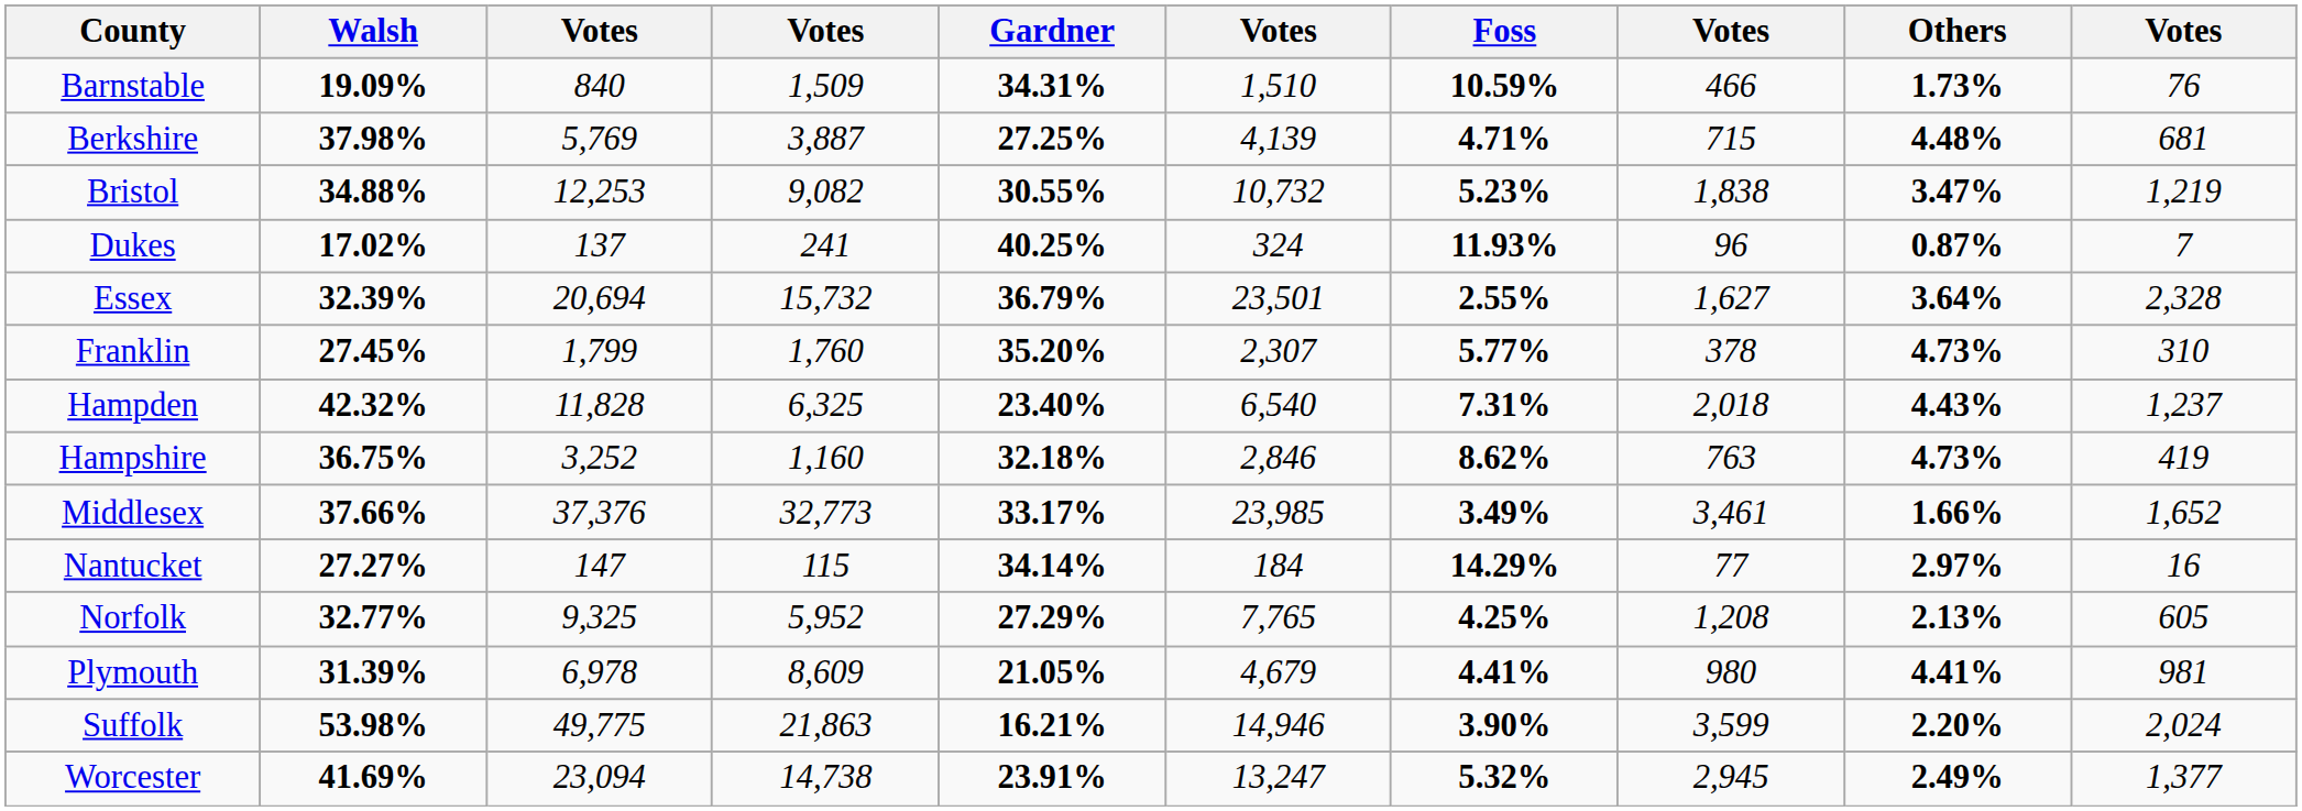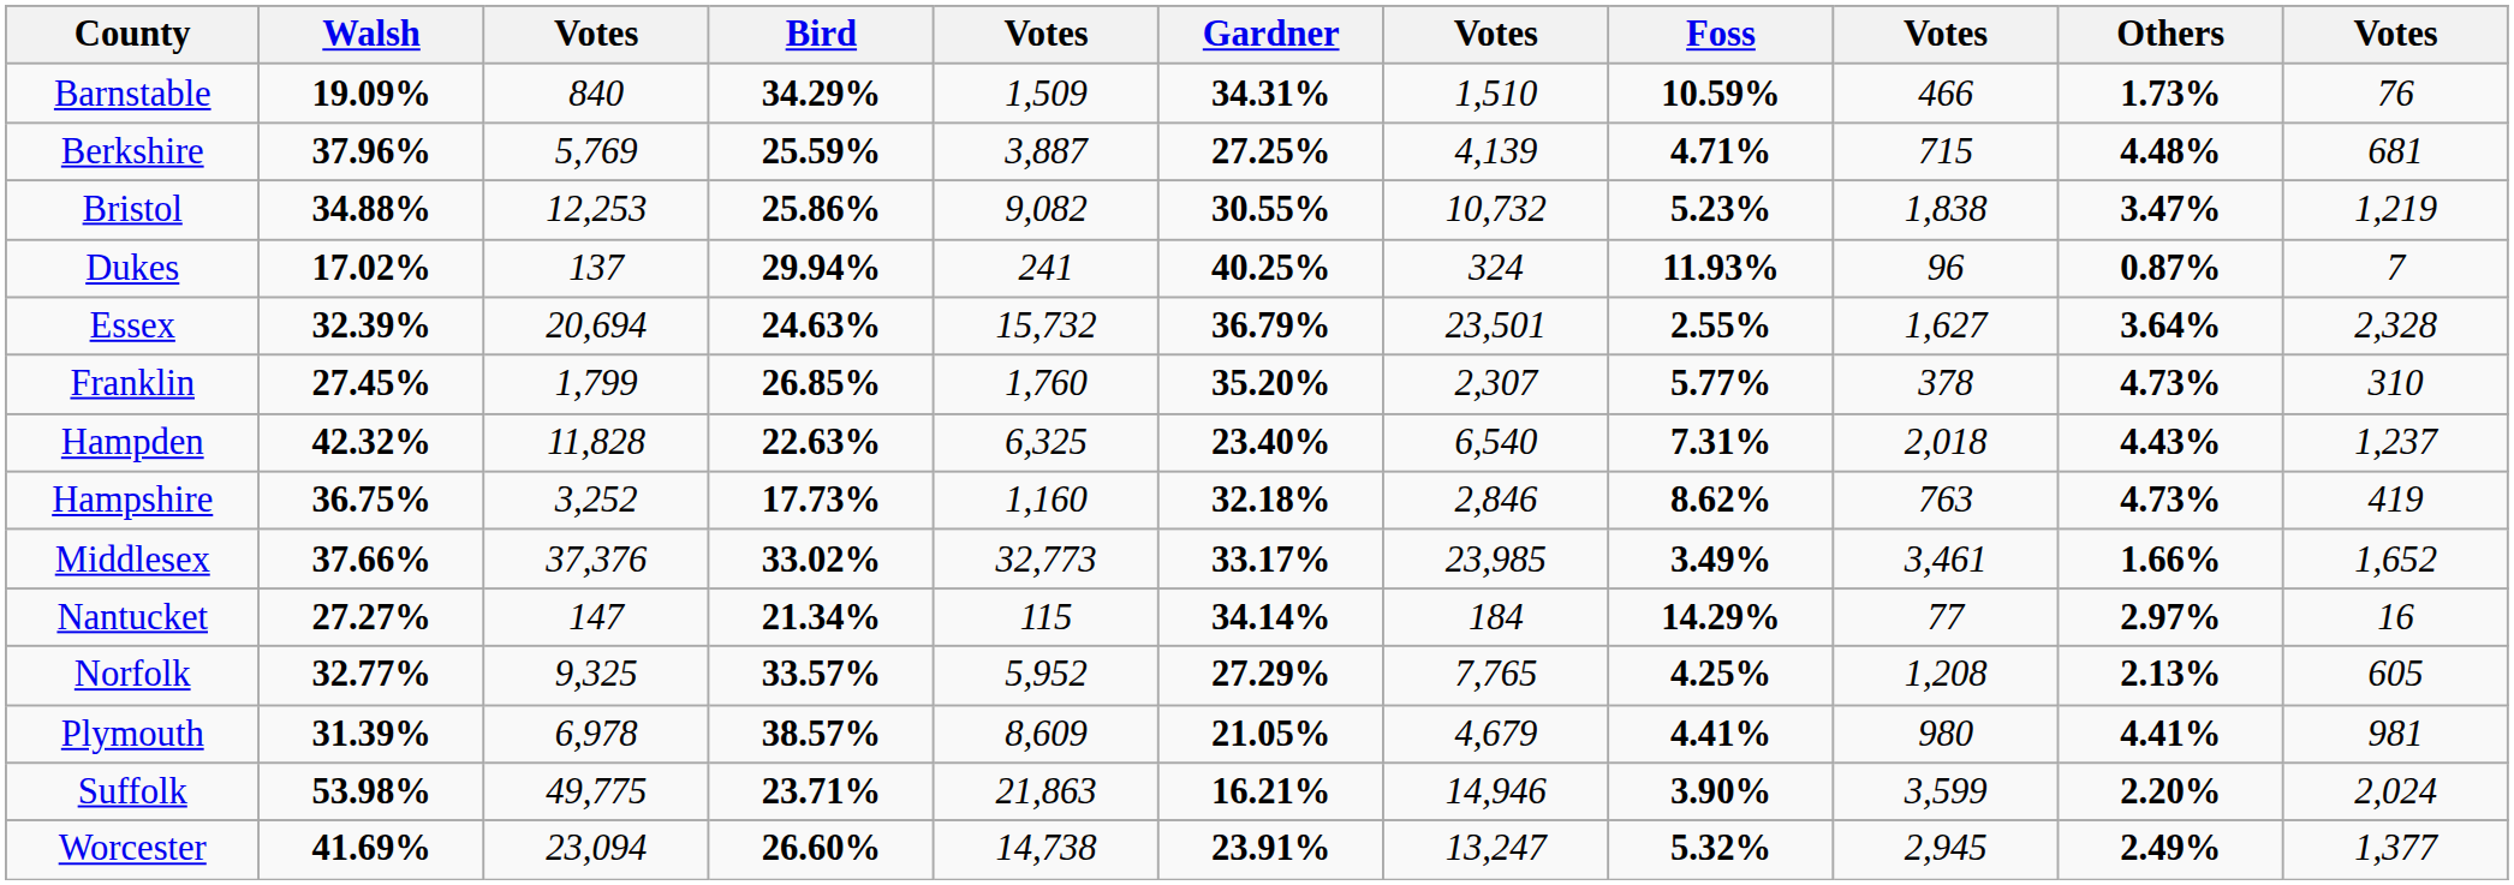 <table width="55%" class="wikitable sortable">
 <tr>
 <th width="9%">County</th>
 <th width="8%"><a href='#'>Walsh</a></th>
 <th width="8%">Votes</th>
+<th width="8%"><a href='#'>Bird</a></th>
 <th width="8%">Votes</th>
 <th width="8%"><a href='#'>Gardner</a></th>
 <th width="8%">Votes</th>
 <th width="8%"><a href='#'>Foss</a></th>
 <th width="8%">Votes</th>
 <th width="8%">Others</th>
 <th width="8%">Votes</th>
 </tr>
 <tr>
 <td align="center" ><a href='#'>Barnstable</a></td>
 <td align="center"><strong>19.09%</strong></td>
 <td align="center"><em>840</em></td>
+<td align="center"><strong>34.29%</strong></td>
 <td align="center"><em>1,509</em></td>
 <td align="center"><strong>34.31%</strong></td>
 <td align="center"><em>1,510</em></td>
 <td align="center"><strong>10.59%</strong></td>
 <td align="center"><em>466</em></td>
 <td align="center"><strong>1.73%</strong></td>
 <td align="center"><em>76</em></td>
 </tr>
 <tr>
 <td align="center" ><a href='#'>Berkshire</a></td>
-<td align="center"><strong>37.98%</strong></td>
+<td align="center"><strong>37.96%</strong></td>
 <td align="center"><em>5,769</em></td>
+<td align="center"><strong>25.59%</strong></td>
 <td align="center"><em>3,887</em></td>
 <td align="center"><strong>27.25%</strong></td>
 <td align="center"><em>4,139</em></td>
 <td align="center"><strong>4.71%</strong></td>
 <td align="center"><em>715</em></td>
 <td align="center"><strong>4.48%</strong></td>
 <td align="center"><em>681</em></td>
 </tr>
 <tr>
 <td align="center" ><a href='#'>Bristol</a></td>
 <td align="center"><strong>34.88%</strong></td>
 <td align="center"><em>12,253</em></td>
+<td align="center"><strong>25.86%</strong></td>
 <td align="center"><em>9,082</em></td>
 <td align="center"><strong>30.55%</strong></td>
 <td align="center"><em>10,732</em></td>
 <td align="center"><strong>5.23%</strong></td>
 <td align="center"><em>1,838</em></td>
 <td align="center"><strong>3.47%</strong></td>
 <td align="center"><em>1,219</em></td>
 </tr>
 <tr>
 <td align="center" ><a href='#'>Dukes</a></td>
 <td align="center"><strong>17.02%</strong></td>
 <td align="center"><em>137</em></td>
+<td align="center"><strong>29.94%</strong></td>
 <td align="center"><em>241</em></td>
 <td align="center"><strong>40.25%</strong></td>
 <td align="center"><em>324</em></td>
 <td align="center"><strong>11.93%</strong></td>
 <td align="center"><em>96</em></td>
 <td align="center"><strong>0.87%</strong></td>
 <td align="center"><em>7</em></td>
 </tr>
 <tr>
 <td align="center" ><a href='#'>Essex</a></td>
 <td align="center"><strong>32.39%</strong></td>
 <td align="center"><em>20,694</em></td>
+<td align="center"><strong>24.63%</strong></td>
 <td align="center"><em>15,732</em></td>
 <td align="center"><strong>36.79%</strong></td>
 <td align="center"><em>23,501</em></td>
 <td align="center"><strong>2.55%</strong></td>
 <td align="center"><em>1,627</em></td>
 <td align="center"><strong>3.64%</strong></td>
 <td align="center"><em>2,328</em></td>
 </tr>
 <tr>
 <td align="center" ><a href='#'>Franklin</a></td>
 <td align="center"><strong>27.45%</strong></td>
 <td align="center"><em>1,799</em></td>
+<td align="center"><strong>26.85%</strong></td>
 <td align="center"><em>1,760</em></td>
 <td align="center"><strong>35.20%</strong></td>
 <td align="center"><em>2,307</em></td>
 <td align="center"><strong>5.77%</strong></td>
 <td align="center"><em>378</em></td>
 <td align="center"><strong>4.73%</strong></td>
 <td align="center"><em>310</em></td>
 </tr>
 <tr>
 <td align="center" ><a href='#'>Hampden</a></td>
 <td align="center"><strong>42.32%</strong></td>
 <td align="center"><em>11,828</em></td>
+<td align="center"><strong>22.63%</strong></td>
 <td align="center"><em>6,325</em></td>
 <td align="center"><strong>23.40%</strong></td>
 <td align="center"><em>6,540</em></td>
 <td align="center"><strong>7.31%</strong></td>
 <td align="center"><em>2,018</em></td>
 <td align="center"><strong>4.43%</strong></td>
 <td align="center"><em>1,237</em></td>
 </tr>
 <tr>
 <td align="center" ><a href='#'>Hampshire</a></td>
 <td align="center"><strong>36.75%</strong></td>
 <td align="center"><em>3,252</em></td>
+<td align="center"><strong>17.73%</strong></td>
 <td align="center"><em>1,160</em></td>
 <td align="center"><strong>32.18%</strong></td>
 <td align="center"><em>2,846</em></td>
 <td align="center"><strong>8.62%</strong></td>
 <td align="center"><em>763</em></td>
 <td align="center"><strong>4.73%</strong></td>
 <td align="center"><em>419</em></td>
 </tr>
 <tr>
 <td align="center" ><a href='#'>Middlesex</a></td>
 <td align="center"><strong>37.66%</strong></td>
 <td align="center"><em>37,376</em></td>
+<td align="center"><strong>33.02%</strong></td>
 <td align="center"><em>32,773</em></td>
 <td align="center"><strong>33.17%</strong></td>
 <td align="center"><em>23,985</em></td>
 <td align="center"><strong>3.49%</strong></td>
 <td align="center"><em>3,461</em></td>
 <td align="center"><strong>1.66%</strong></td>
 <td align="center"><em>1,652</em></td>
 </tr>
 <tr>
 <td align="center" ><a href='#'>Nantucket</a></td>
 <td align="center"><strong>27.27%</strong></td>
 <td align="center"><em>147</em></td>
+<td align="center"><strong>21.34%</strong></td>
 <td align="center"><em>115</em></td>
 <td align="center"><strong>34.14%</strong></td>
 <td align="center"><em>184</em></td>
 <td align="center"><strong>14.29%</strong></td>
 <td align="center"><em>77</em></td>
 <td align="center"><strong>2.97%</strong></td>
 <td align="center"><em>16</em></td>
 </tr>
 <tr>
 <td align="center" ><a href='#'>Norfolk</a></td>
 <td align="center"><strong>32.77%</strong></td>
 <td align="center"><em>9,325</em></td>
+<td align="center"><strong>33.57%</strong></td>
 <td align="center"><em>5,952</em></td>
 <td align="center"><strong>27.29%</strong></td>
 <td align="center"><em>7,765</em></td>
 <td align="center"><strong>4.25%</strong></td>
 <td align="center"><em>1,208</em></td>
 <td align="center"><strong>2.13%</strong></td>
 <td align="center"><em>605</em></td>
 </tr>
 <tr>
 <td align="center" ><a href='#'>Plymouth</a></td>
 <td align="center"><strong>31.39%</strong></td>
 <td align="center"><em>6,978</em></td>
+<td align="center"><strong>38.57%</strong></td>
 <td align="center"><em>8,609</em></td>
 <td align="center"><strong>21.05%</strong></td>
 <td align="center"><em>4,679</em></td>
 <td align="center"><strong>4.41%</strong></td>
 <td align="center"><em>980</em></td>
 <td align="center"><strong>4.41%</strong></td>
 <td align="center"><em>981</em></td>
 </tr>
 <tr>
 <td align="center" ><a href='#'>Suffolk</a></td>
 <td align="center"><strong>53.98%</strong></td>
 <td align="center"><em>49,775</em></td>
+<td align="center"><strong>23.71%</strong></td>
 <td align="center"><em>21,863</em></td>
 <td align="center"><strong>16.21%</strong></td>
 <td align="center"><em>14,946</em></td>
 <td align="center"><strong>3.90%</strong></td>
 <td align="center"><em>3,599</em></td>
 <td align="center"><strong>2.20%</strong></td>
 <td align="center"><em>2,024</em></td>
 </tr>
 <tr>
 <td align="center" ><a href='#'>Worcester</a></td>
 <td align="center"><strong>41.69%</strong></td>
 <td align="center"><em>23,094</em></td>
+<td align="center"><strong>26.60%</strong></td>
 <td align="center"><em>14,738</em></td>
 <td align="center"><strong>23.91%</strong></td>
 <td align="center"><em>13,247</em></td>
 <td align="center"><strong>5.32%</strong></td>
 <td align="center"><em>2,945</em></td>
 <td align="center"><strong>2.49%</strong></td>
 <td align="center"><em>1,377</em></td>
 </tr>
 </table>
